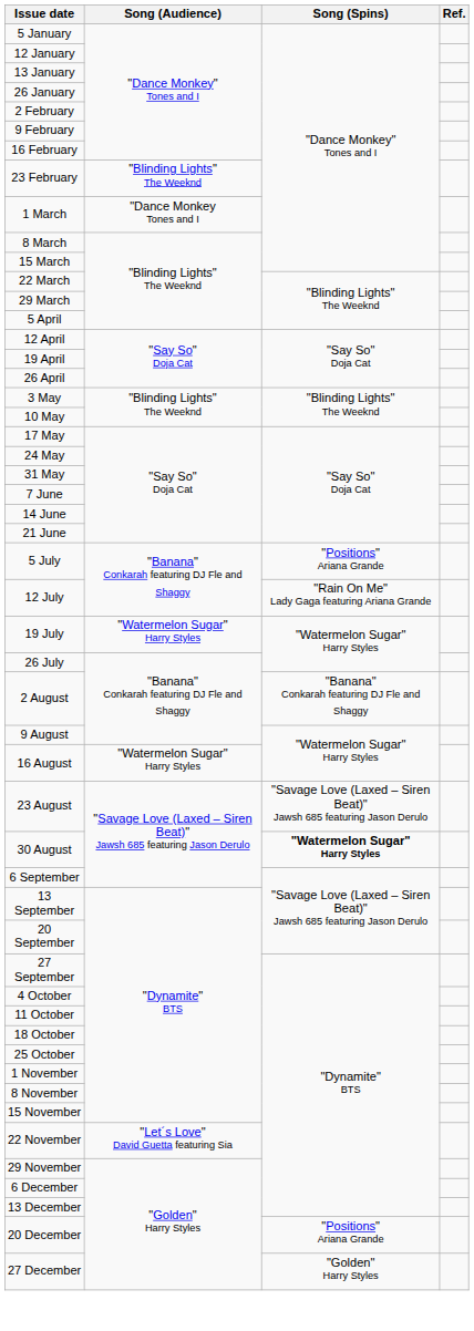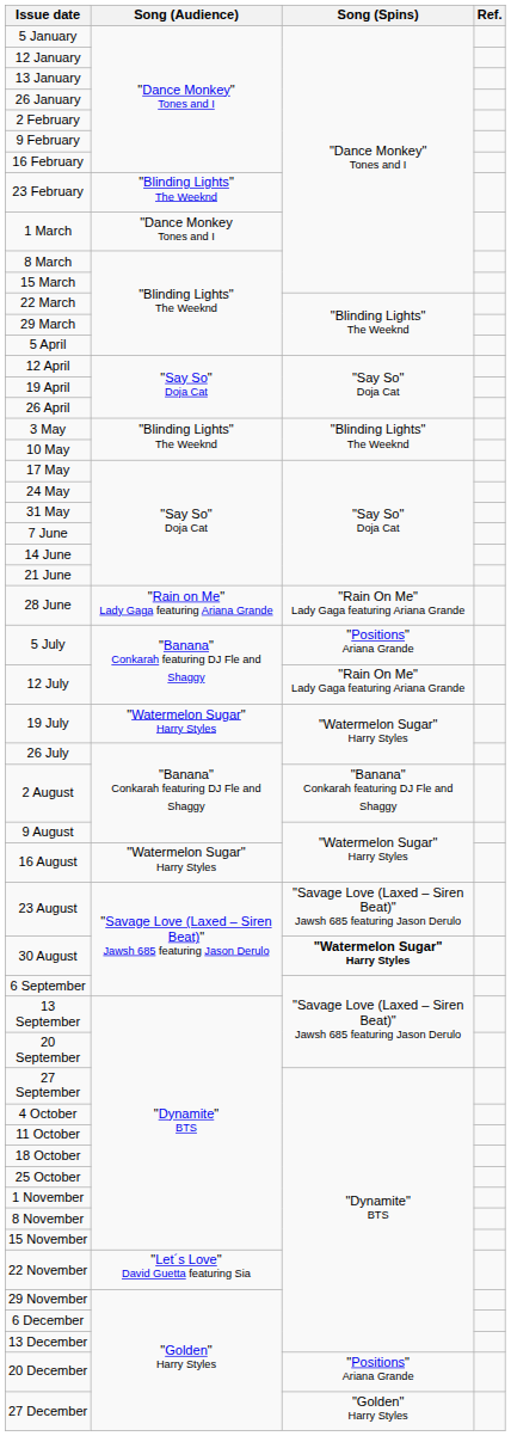 <table class="wikitable" style="text-align: center;">
 <tr>
 <th>Issue date</th>
 <th>Song (Audience)</th>
 <th>Song (Spins)</th>
 <th>Ref.</th>
 </tr>
 <tr>
 <td>5 January</td>
 <td rowspan="7">"<a href='#'>Dance Monkey</a>"<br><sup><a href='#'>Tones and I</a></sup></td>
 <td rowspan="11">"Dance Monkey"<br><sup>Tones and I</sup></td>
 <td></td>
 </tr>
 <tr>
 <td>12 January</td>
 <td></td>
 </tr>
 <tr>
 <td>13 January</td>
 <td></td>
 </tr>
 <tr>
 <td>26 January</td>
 <td></td>
 </tr>
 <tr>
 <td>2 February</td>
 <td></td>
 </tr>
 <tr>
 <td>9 February</td>
 <td></td>
 </tr>
 <tr>
 <td>16 February</td>
 <td></td>
 </tr>
 <tr>
 <td>23 February</td>
 <td>"<a href='#'>Blinding Lights</a>"<br><sup><a href='#'>The Weeknd</a></sup></td>
 <td></td>
 </tr>
 <tr>
 <td>1 March</td>
 <td>"Dance Monkey<br><sup>Tones and I</sup></td>
 <td></td>
 </tr>
 <tr>
 <td>8 March</td>
 <td rowspan="5">"Blinding Lights"<br><sup>The Weeknd</sup></td>
 <td></td>
 </tr>
 <tr>
 <td>15 March</td>
 <td></td>
 </tr>
 <tr>
 <td>22 March</td>
 <td rowspan="3">"Blinding Lights"<br><sup>The Weeknd</sup></td>
 <td></td>
 </tr>
 <tr>
 <td>29 March</td>
 <td></td>
 </tr>
 <tr>
 <td>5 April</td>
 <td></td>
 </tr>
 <tr>
 <td>12 April</td>
 <td rowspan="3">"<a href='#'>Say So</a>"<br><sup><a href='#'>Doja Cat</a></sup></td>
 <td rowspan="3">"Say So"<br><sup>Doja Cat</sup></td>
 <td></td>
 </tr>
 <tr>
 <td>19 April</td>
 <td></td>
 </tr>
 <tr>
 <td>26 April</td>
 <td></td>
 </tr>
 <tr>
 <td>3 May</td>
 <td rowspan="2">"Blinding Lights"<br><sup>The Weeknd</sup></td>
 <td rowspan="2">"Blinding Lights"<br><sup>The Weeknd</sup></td>
 <td></td>
 </tr>
 <tr>
 <td>10 May</td>
 <td></td>
 </tr>
 <tr>
 <td>17 May</td>
 <td rowspan="6">"Say So"<br><sup>Doja Cat</sup></td>
 <td rowspan="6">"Say So"<br><sup>Doja Cat</sup></td>
 <td></td>
 </tr>
 <tr>
 <td>24 May</td>
 <td></td>
 </tr>
 <tr>
 <td>31 May</td>
 <td></td>
 </tr>
 <tr>
 <td>7 June</td>
 <td></td>
 </tr>
 <tr>
 <td>14 June</td>
 <td></td>
 </tr>
 <tr>
 <td>21 June</td>
+<td></td>
+</tr>
+<tr>
+<td>28 June</td>
+<td>"<a href='#'>Rain on Me</a>"<br><sup><a href='#'>Lady Gaga</a> featuring <a href='#'>Ariana Grande</a></sup></td>
+<td>"Rain On Me"<br><sup>Lady Gaga featuring Ariana Grande</sup></td>
 <td></td>
 </tr>
 <tr>
 <td>5 July</td>
 <td rowspan="2">"<a href='#'>Banana</a>"<br><sup><a href='#'>Conkarah</a> featuring DJ Fle and <a href='#'>Shaggy</a></sup></td>
 <td>"<a href='#'>Positions</a>"<br><sup>Ariana Grande</sup></td>
 <td></td>
 </tr>
 <tr>
 <td>12 July</td>
 <td>"Rain On Me"<br><sup>Lady Gaga featuring Ariana Grande</sup></td>
 <td></td>
 </tr>
 <tr>
 <td>19 July</td>
 <td>"<a href='#'>Watermelon Sugar</a>"<br><sup><a href='#'>Harry Styles</a></sup></td>
 <td rowspan="2">"Watermelon Sugar"<br><sup>Harry Styles</sup></td>
 <td></td>
 </tr>
 <tr>
 <td>26 July</td>
 <td rowspan="3">"Banana"<br><sup>Conkarah featuring DJ Fle and Shaggy</sup></td>
 <td></td>
 </tr>
 <tr>
 <td>2 August</td>
 <td>"Banana"<br><sup>Conkarah featuring DJ Fle and Shaggy</sup></td>
 <td></td>
 </tr>
 <tr>
 <td>9 August</td>
 <td rowspan="2">"Watermelon Sugar"<br><sup>Harry Styles</sup></td>
 <td></td>
 </tr>
 <tr>
 <td>16 August</td>
 <td>"Watermelon Sugar"<br><sup>Harry Styles</sup></td>
 <td></td>
 </tr>
 <tr>
 <td>23 August</td>
 <td rowspan="3">"<a href='#'>Savage Love (Laxed – Siren Beat)</a>"<br><sup><a href='#'>Jawsh 685</a> featuring <a href='#'>Jason Derulo</a></sup></td>
 <td>"Savage Love (Laxed – Siren Beat)"<br><sup>Jawsh 685 featuring Jason Derulo</sup></td>
 <td></td>
 </tr>
 <tr>
 <td>30 August</td>
 <td><strong>"Watermelon Sugar"<br><sup>Harry Styles</sup></strong></td>
 <td></td>
 </tr>
 <tr>
 <td>6 September</td>
 <td rowspan="3">"Savage Love (Laxed – Siren Beat)"<br><sup>Jawsh 685 featuring Jason Derulo</sup></td>
 <td></td>
 </tr>
 <tr>
 <td>13 September</td>
 <td rowspan="10">"<a href='#'>Dynamite</a>"<br><sup><a href='#'>BTS</a></sup></td>
 <td></td>
 </tr>
 <tr>
 <td>20 September</td>
 <td></td>
 </tr>
 <tr>
 <td>27 September</td>
 <td rowspan="12">"Dynamite"<br><sup>BTS</sup></td>
 <td></td>
 </tr>
 <tr>
 <td>4 October</td>
 <td></td>
 </tr>
 <tr>
 <td>11 October</td>
 <td></td>
 </tr>
 <tr>
 <td>18 October</td>
 <td></td>
 </tr>
 <tr>
 <td>25 October</td>
 <td></td>
 </tr>
 <tr>
 <td>1 November</td>
 <td></td>
 </tr>
 <tr>
 <td>8 November</td>
 <td></td>
 </tr>
 <tr>
 <td>15 November</td>
 <td></td>
 </tr>
 <tr>
 <td>22 November</td>
 <td>"<a href='#'>Let´s Love</a>"<br><sup><a href='#'>David Guetta</a> featuring Sia</sup></td>
 <td></td>
 </tr>
 <tr>
 <td>29 November</td>
 <td rowspan="5">"<a href='#'>Golden</a>"<br><sup>Harry Styles</sup></td>
 <td></td>
 </tr>
 <tr>
 <td>6 December</td>
 <td></td>
 </tr>
 <tr>
 <td>13 December</td>
 <td></td>
 </tr>
 <tr>
 <td>20 December</td>
 <td>"<a href='#'>Positions</a>"<br><sup>Ariana Grande</sup></td>
 <td></td>
 </tr>
 <tr>
 <td>27 December</td>
 <td>"Golden"<br><sup>Harry Styles</sup></td>
 <td></td>
 </tr>
 </table>
